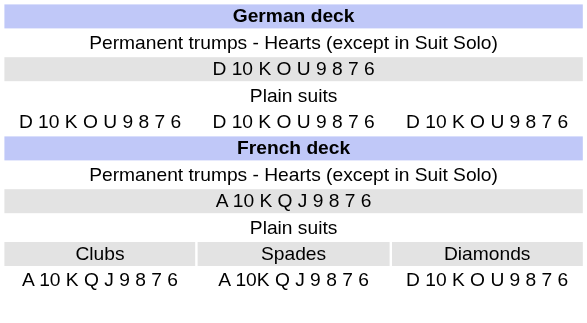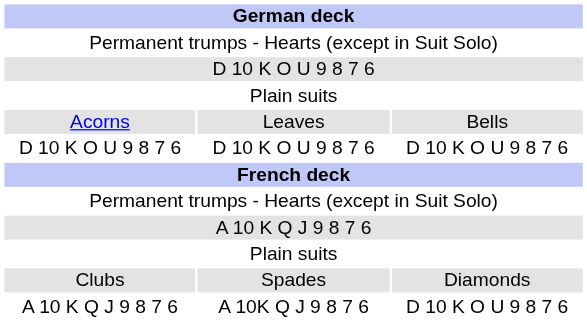 <table style="wikitable" style="float: middle; background: #c0c0c0; margin-left: 1em; border-spacing: 1px;">
 <tr align="center">
 <td style="background: #c0c8f8;" colspan="3" width="480"><strong>German deck</strong></td>
 </tr>
 <tr align="center">
 <td colspan="3">Permanent trumps - Hearts (except in Suit Solo)</td>
 </tr>
 <tr align="center">
 <td colspan="3" style="background: #e3e3e3;">D 10 K O U 9 8 7 6</td>
 </tr>
 <tr align="center">
 <td colspan="3">Plain suits</td>
+</tr>
+<tr align="center">
+<td style="background: #e3e3e3;"><a href='#'>Acorns</a></td>
+<td style="background: #e3e3e3;">Leaves</td>
+<td style="background: #e3e3e3;">Bells</td>
 </tr>
 <tr align="center">
 <td style="background: #ffffff;">D 10 K O U 9 8 7 6</td>
 <td style="background: #ffffff;">D 10 K O U 9 8 7 6</td>
 <td style="background: #ffffff;">D 10 K O U 9 8 7 6</td>
 </tr>
 <tr align="center">
 <td style="background: #c0c8f8;" colspan="3" width="480"><strong>French deck</strong></td>
 </tr>
 <tr align="center">
 <td colspan="3">Permanent trumps - Hearts (except in Suit Solo)</td>
 </tr>
 <tr align="center">
 <td colspan="3" style="background: #e3e3e3;">A 10 K Q J 9 8 7 6</td>
 </tr>
 <tr align="center">
 <td colspan="3">Plain suits</td>
 </tr>
 <tr align="center">
 <td style="background: #e3e3e3;">Clubs</td>
 <td style="background: #e3e3e3;">Spades</td>
 <td style="background: #e3e3e3;">Diamonds</td>
 </tr>
 <tr align="center">
 <td style="background: #ffffff;">A 10 K Q J 9 8 7 6</td>
 <td style="background: #ffffff;">A 10K Q J 9 8 7 6</td>
 <td style="background: #ffffff;">D 10 K O U 9 8 7 6</td>
 </tr>
 </table>
